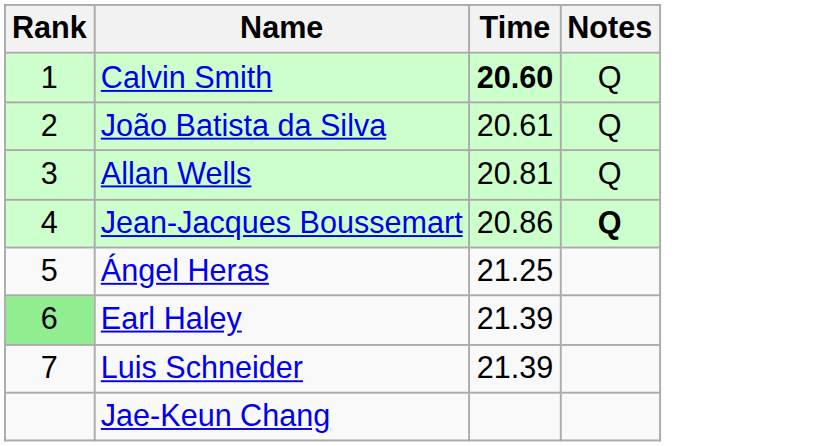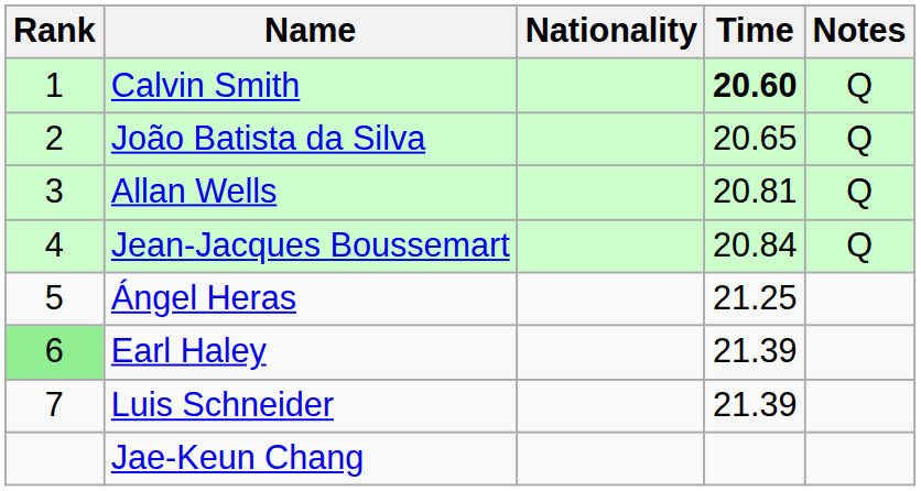 <table class="wikitable sortable" style="text-align:center">
 <tr>
 <th>Rank</th>
 <th>Name</th>
+<th>Nationality</th>
 <th>Time</th>
 <th>Notes</th>
 </tr>
 <tr style="background:#ccffcc;">
 <td align="center">1</td>
 <td align=left><a href='#'>Calvin Smith</a></td>
+<td align=left></td>
 <td align="center"><strong>20.60</strong></td>
 <td>Q</td>
 </tr>
 <tr style="background:#ccffcc;">
 <td align="center">2</td>
 <td align=left><a href='#'>João Batista da Silva</a></td>
-<td align="center">20.61</td>
+<td align=left></td>
+<td align="center">20.65</td>
 <td>Q</td>
 </tr>
 <tr style="background:#ccffcc;">
 <td align="center">3</td>
 <td align=left><a href='#'>Allan Wells</a></td>
+<td align=left></td>
 <td align="center">20.81</td>
 <td>Q</td>
 </tr>
 <tr style="background:#ccffcc;">
 <td align="center">4</td>
 <td align=left><a href='#'>Jean-Jacques Boussemart</a></td>
-<td align="center">20.86</td>
-<td><strong>Q</strong></td>
+<td align=left></td>
+<td align="center">20.84</td>
+<td>Q</td>
 </tr>
 <tr>
 <td align="center">5</td>
 <td align=left><a href='#'>Ángel Heras</a></td>
+<td align=left></td>
 <td align="center">21.25</td>
 <td></td>
 </tr>
 <tr>
 <td align="center" style="background: lightgreen;">6</td>
 <td align=left><a href='#'>Earl Haley</a></td>
+<td align=left></td>
 <td align="center">21.39</td>
 <td></td>
 </tr>
 <tr>
 <td align="center">7</td>
 <td align=left><a href='#'>Luis Schneider</a></td>
+<td align=left></td>
 <td align="center">21.39</td>
 <td></td>
 </tr>
 <tr>
 <td align="center"></td>
 <td align=left><a href='#'>Jae-Keun Chang</a></td>
+<td align=left></td>
 <td></td>
 <td align="center"></td>
 </tr>
 </table>
